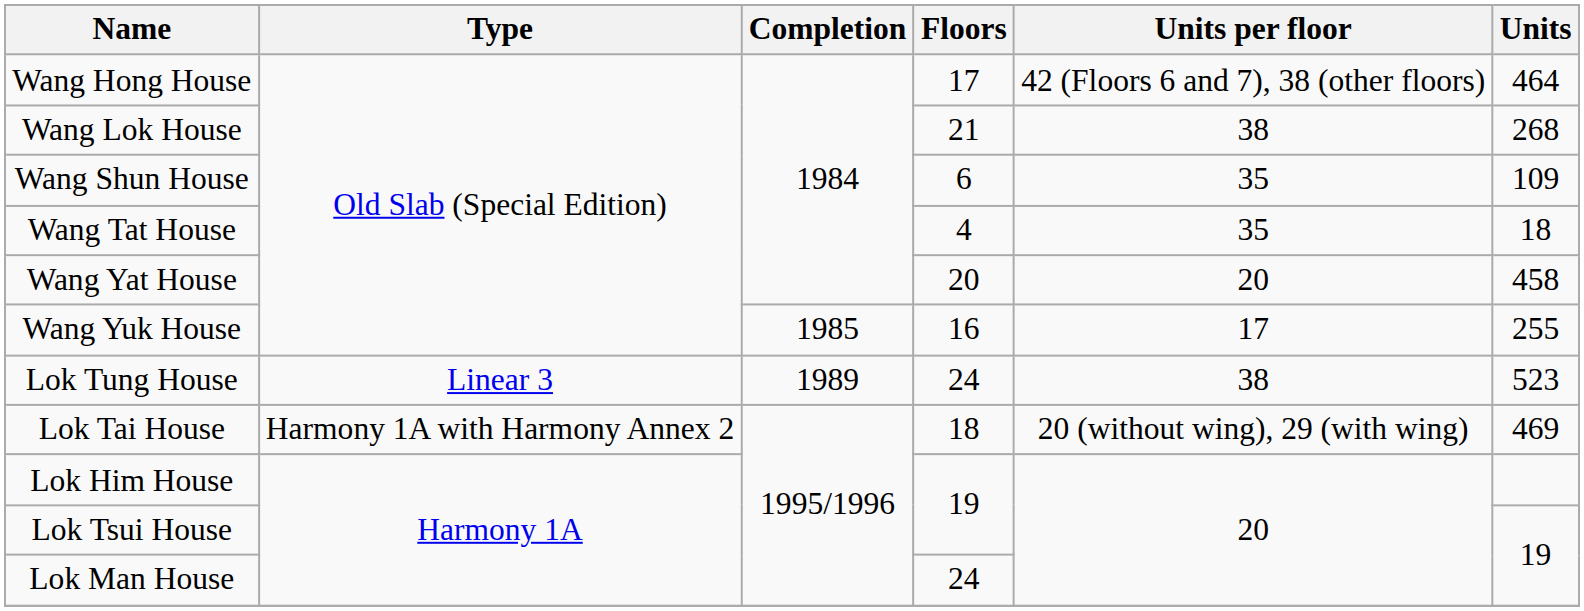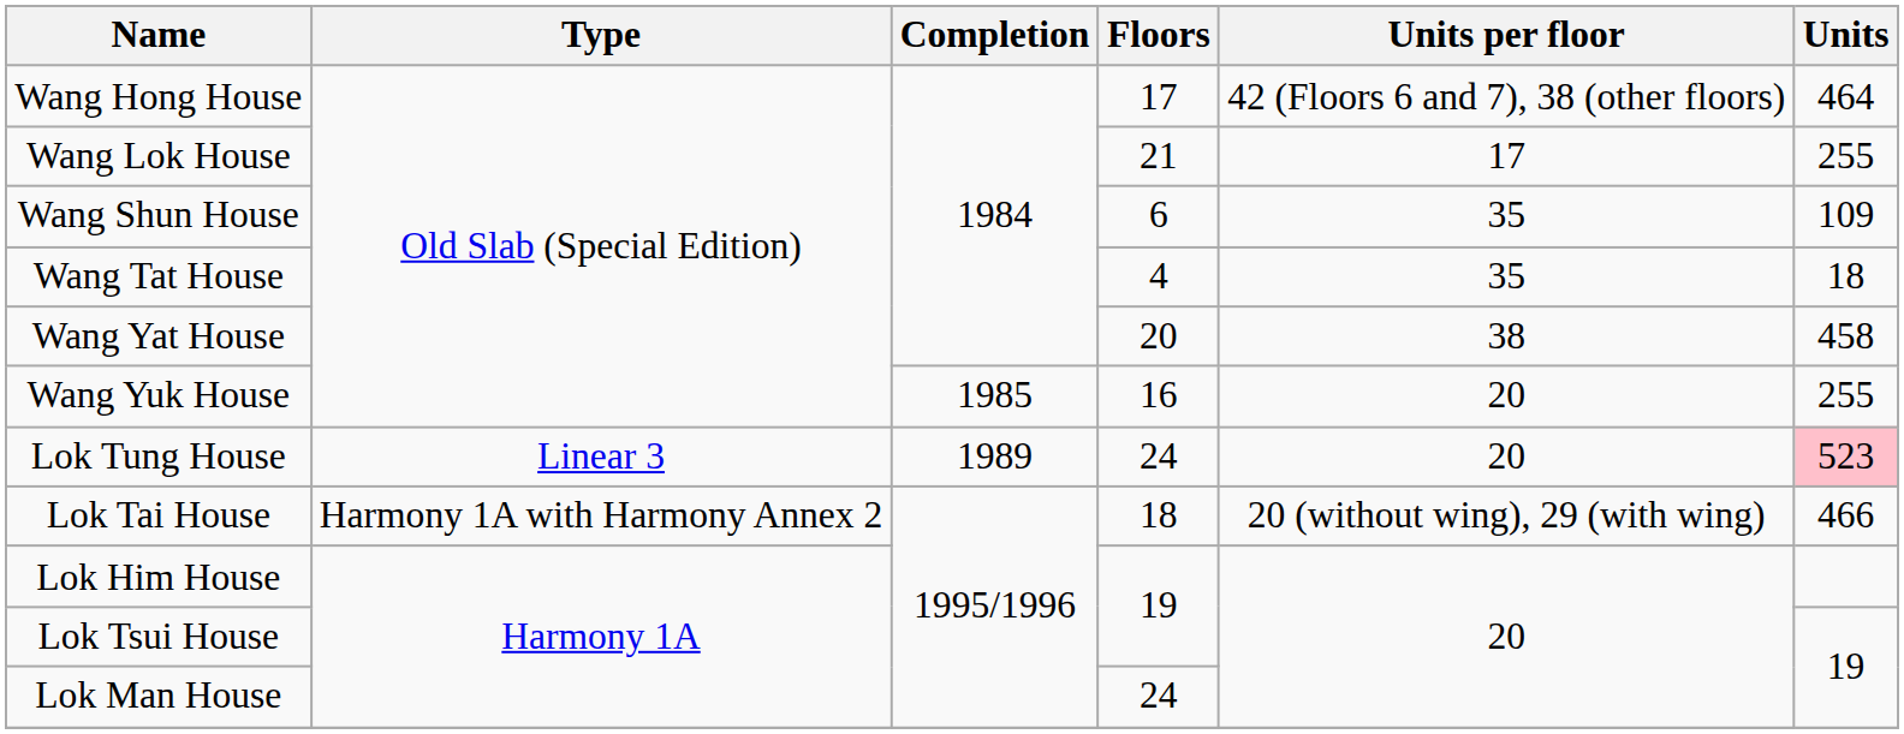 <table class="wikitable" style="text-align: center">
 <tr>
 <th>Name</th>
 <th>Type</th>
 <th>Completion</th>
 <th>Floors</th>
 <th>Units per floor</th>
 <th>Units</th>
 </tr>
 <tr>
 <td>Wang Hong House</td>
 <td rowspan="6"><a href='#'>Old Slab</a> (Special Edition)</td>
 <td rowspan="5">1984</td>
 <td rowspan="1">17</td>
 <td rowspan="1">42 (Floors 6 and 7), 38 (other floors)</td>
 <td rowspan="1">464</td>
 </tr>
 <tr>
 <td>Wang Lok House</td>
 <td rowspan="1">21</td>
-<td rowspan="1">38</td>
-<td rowspan="1">268</td>
+<td rowspan="1">17</td>
+<td rowspan="1">255</td>
 </tr>
 <tr>
 <td>Wang Shun House</td>
 <td rowspan="1">6</td>
 <td rowspan="1">35</td>
 <td rowspan="1">109</td>
 </tr>
 <tr>
 <td>Wang Tat House</td>
 <td rowspan="1">4</td>
 <td rowspan="1">35</td>
 <td rowspan="1">18</td>
 </tr>
 <tr>
 <td>Wang Yat House</td>
 <td rowspan="1">20</td>
-<td rowspan="1">20</td>
+<td rowspan="1">38</td>
 <td rowspan="1">458</td>
 </tr>
 <tr>
 <td>Wang Yuk House</td>
 <td rowspan="1">1985</td>
 <td rowspan="1">16</td>
-<td rowspan="1">17</td>
+<td rowspan="1">20</td>
 <td rowspan="1">255</td>
 </tr>
 <tr>
 <td>Lok Tung House</td>
 <td rowspan="1"><a href='#'>Linear 3</a></td>
 <td rowspan="1">1989</td>
 <td rowspan="1">24</td>
-<td rowspan="1">38</td>
-<td rowspan="1">523</td>
+<td rowspan="1">20</td>
+<td rowspan="1" style="background: pink;">523</td>
 </tr>
 <tr>
 <td>Lok Tai House</td>
 <td>Harmony 1A with Harmony Annex 2</td>
 <td rowspan="4">1995/1996</td>
 <td rowspan="1">18</td>
 <td rowspan="1">20 (without wing), 29 (with wing)</td>
-<td rowspan="1">469</td>
+<td rowspan="1">466</td>
 </tr>
 <tr>
 <td>Lok Him House</td>
 <td rowspan="3"><a href='#'>Harmony 1A</a></td>
 <td rowspan="2">19</td>
 <td rowspan="3">20</td>
 </tr>
 <tr>
 <td>Lok Tsui House</td>
 <td rowspan="2">19</td>
 </tr>
 <tr>
 <td>Lok Man House</td>
 <td rowspan="1">24</td>
 </tr>
 <tr>
 </tr>
 </table>
